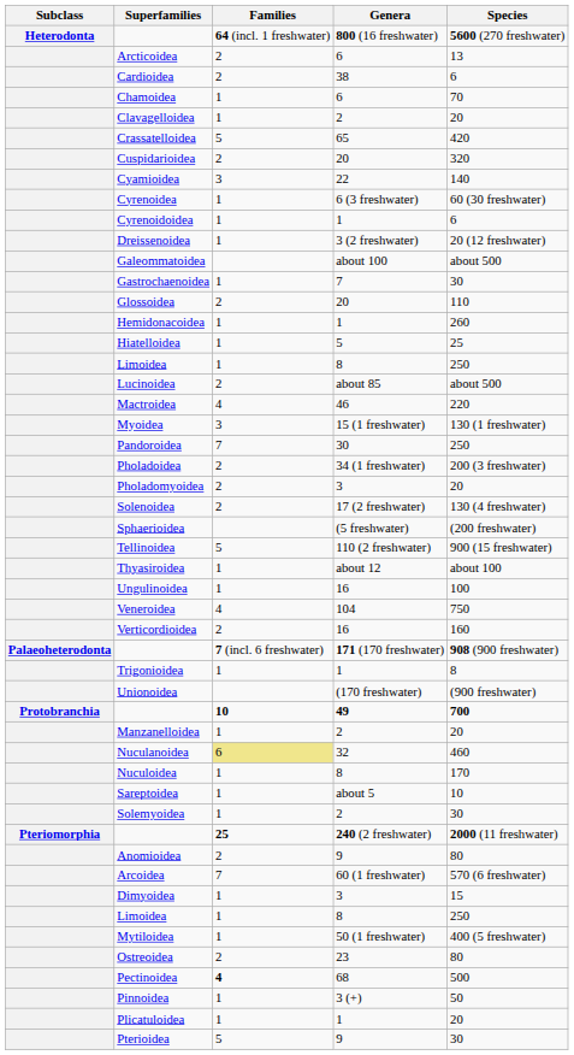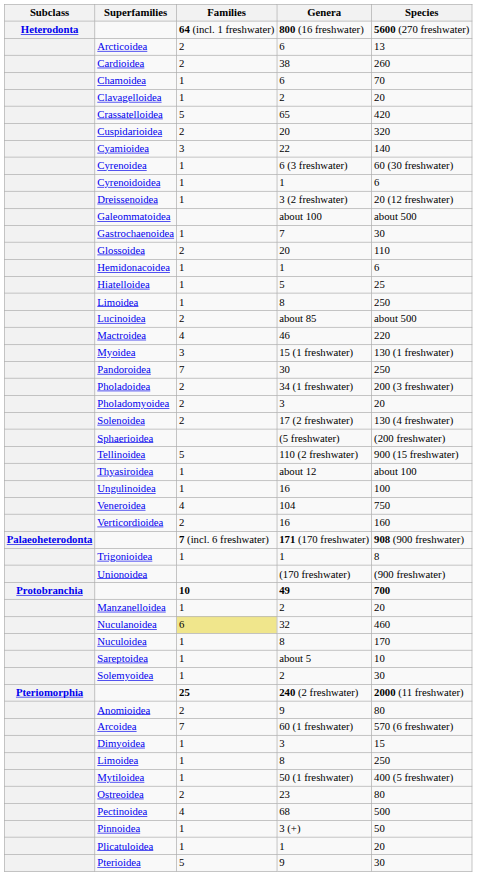 <table class="wikitable plainrowheaders sortable">
 <tr>
 <th scope="col">Subclass</th>
 <th scope="col">Superfamilies</th>
 <th scope="col">Families</th>
 <th scope="col">Genera</th>
 <th scope="col">Species</th>
 </tr>
 <tr>
 <th scope="row"><a href='#'>Heterodonta</a></th>
 <td></td>
 <td><strong>64</strong> (incl. 1 freshwater)</td>
 <td><strong>800</strong> (16 freshwater)</td>
 <td><strong>5600</strong> (270 freshwater)</td>
 </tr>
 <tr>
 <th scope="row"></th>
 <td><a href='#'>Arcticoidea</a></td>
 <td>2</td>
 <td>6</td>
 <td>13</td>
 </tr>
 <tr>
 <th scope="row"></th>
 <td><a href='#'>Cardioidea</a></td>
 <td>2</td>
 <td>38</td>
-<td>6</td>
+<td>260</td>
 </tr>
 <tr>
 <th scope="row"></th>
 <td><a href='#'>Chamoidea</a></td>
 <td>1</td>
 <td>6</td>
 <td>70</td>
 </tr>
 <tr>
 <th scope="row"></th>
 <td><a href='#'>Clavagelloidea</a></td>
 <td>1</td>
 <td>2</td>
 <td>20</td>
 </tr>
 <tr>
 <th scope="row"></th>
 <td><a href='#'>Crassatelloidea</a></td>
 <td>5</td>
 <td>65</td>
 <td>420</td>
 </tr>
 <tr>
 <th scope="row"></th>
 <td><a href='#'>Cuspidarioidea</a></td>
 <td>2</td>
 <td>20</td>
 <td>320</td>
 </tr>
 <tr>
 <th scope="row"></th>
 <td><a href='#'>Cyamioidea</a></td>
 <td>3</td>
 <td>22</td>
 <td>140</td>
 </tr>
 <tr>
 <th scope="row"></th>
 <td><a href='#'>Cyrenoidea</a></td>
 <td>1</td>
 <td>6 (3 freshwater)</td>
 <td>60 (30 freshwater)</td>
 </tr>
 <tr>
 <th scope="row"></th>
 <td><a href='#'>Cyrenoidoidea</a></td>
 <td>1</td>
 <td>1</td>
 <td>6</td>
 </tr>
 <tr>
 <th scope="row"></th>
 <td><a href='#'>Dreissenoidea</a></td>
 <td>1</td>
 <td>3 (2 freshwater)</td>
 <td>20 (12 freshwater)</td>
 </tr>
 <tr>
 <th scope="row"></th>
 <td><a href='#'>Galeommatoidea</a></td>
 <td></td>
 <td>about 100</td>
 <td>about 500</td>
 </tr>
 <tr>
 <th scope="row"></th>
 <td><a href='#'>Gastrochaenoidea</a></td>
 <td>1</td>
 <td>7</td>
 <td>30</td>
 </tr>
 <tr>
 <th scope="row"></th>
 <td><a href='#'>Glossoidea</a></td>
 <td>2</td>
 <td>20</td>
 <td>110</td>
 </tr>
 <tr>
 <th scope="row"></th>
 <td><a href='#'>Hemidonacoidea</a></td>
 <td>1</td>
 <td>1</td>
-<td>260</td>
+<td>6</td>
 </tr>
 <tr>
 <th scope="row"></th>
 <td><a href='#'>Hiatelloidea</a></td>
 <td>1</td>
 <td>5</td>
 <td>25</td>
 </tr>
 <tr>
 <th scope="row"></th>
 <td><a href='#'>Limoidea</a></td>
 <td>1</td>
 <td>8</td>
 <td>250</td>
 </tr>
 <tr>
 <th scope="row"></th>
 <td><a href='#'>Lucinoidea</a></td>
 <td>2</td>
 <td>about 85</td>
 <td>about 500</td>
 </tr>
 <tr>
 <th scope="row"></th>
 <td><a href='#'>Mactroidea</a></td>
 <td>4</td>
 <td>46</td>
 <td>220</td>
 </tr>
 <tr>
 <th scope="row"></th>
 <td><a href='#'>Myoidea</a></td>
 <td>3</td>
 <td>15 (1 freshwater)</td>
 <td>130 (1 freshwater)</td>
 </tr>
 <tr>
 <th scope="row"></th>
 <td><a href='#'>Pandoroidea</a></td>
 <td>7</td>
 <td>30</td>
 <td>250</td>
 </tr>
 <tr>
 <th scope="row"></th>
 <td><a href='#'>Pholadoidea</a></td>
 <td>2</td>
 <td>34 (1 freshwater)</td>
 <td>200 (3 freshwater)</td>
 </tr>
 <tr>
 <th scope="row"></th>
 <td><a href='#'>Pholadomyoidea</a></td>
 <td>2</td>
 <td>3</td>
 <td>20</td>
 </tr>
 <tr>
 <th scope="row"></th>
 <td><a href='#'>Solenoidea</a></td>
 <td>2</td>
 <td>17 (2 freshwater)</td>
 <td>130 (4 freshwater)</td>
 </tr>
 <tr>
 <th scope="row"></th>
 <td><a href='#'>Sphaerioidea</a></td>
 <td></td>
 <td>(5 freshwater)</td>
 <td>(200 freshwater)</td>
 </tr>
 <tr>
 <th scope="row"></th>
 <td><a href='#'>Tellinoidea</a></td>
 <td>5</td>
 <td>110 (2 freshwater)</td>
 <td>900 (15 freshwater)</td>
 </tr>
 <tr>
 <th scope="row"></th>
 <td><a href='#'>Thyasiroidea</a></td>
 <td>1</td>
 <td>about 12</td>
 <td>about 100</td>
 </tr>
 <tr>
 <th scope="row"></th>
 <td><a href='#'>Ungulinoidea</a></td>
 <td>1</td>
 <td>16</td>
 <td>100</td>
 </tr>
 <tr>
 <th scope="row"></th>
 <td><a href='#'>Veneroidea</a></td>
 <td>4</td>
 <td>104</td>
 <td>750</td>
 </tr>
 <tr>
 <th scope="row"></th>
 <td><a href='#'>Verticordioidea</a></td>
 <td>2</td>
 <td>16</td>
 <td>160</td>
 </tr>
 <tr>
 <th scope="row"><a href='#'>Palaeoheterodonta</a></th>
 <td></td>
 <td><strong>7</strong> (incl. 6 freshwater)</td>
 <td><strong>171</strong> (170 freshwater)</td>
 <td><strong>908</strong> (900 freshwater)</td>
 </tr>
 <tr>
 <th scope="row"></th>
 <td><a href='#'>Trigonioidea</a></td>
 <td>1</td>
 <td>1</td>
 <td>8</td>
 </tr>
 <tr>
 <th scope="row"></th>
 <td><a href='#'>Unionoidea</a></td>
 <td></td>
 <td>(170 freshwater)</td>
 <td>(900 freshwater)</td>
 </tr>
 <tr>
 <th scope="row"><a href='#'>Protobranchia</a></th>
 <td></td>
 <td><strong>10</strong></td>
 <td><strong>49</strong></td>
 <td><strong>700</strong></td>
 </tr>
 <tr>
 <th scope="row"></th>
 <td><a href='#'>Manzanelloidea</a></td>
 <td>1</td>
 <td>2</td>
 <td>20</td>
 </tr>
 <tr>
 <th scope="row"></th>
 <td><a href='#'>Nuculanoidea</a></td>
 <td style="background: khaki;">6</td>
 <td>32</td>
 <td>460</td>
 </tr>
 <tr>
 <th scope="row"></th>
 <td><a href='#'>Nuculoidea</a></td>
 <td>1</td>
 <td>8</td>
 <td>170</td>
 </tr>
 <tr>
 <th scope="row"></th>
 <td><a href='#'>Sareptoidea</a></td>
 <td>1</td>
 <td>about 5</td>
 <td>10</td>
 </tr>
 <tr>
 <th scope="row"></th>
 <td><a href='#'>Solemyoidea</a></td>
 <td>1</td>
 <td>2</td>
 <td>30</td>
 </tr>
 <tr>
 <th scope="row"><a href='#'>Pteriomorphia</a></th>
 <td></td>
 <td><strong>25</strong></td>
 <td><strong>240</strong> (2 freshwater)</td>
 <td><strong>2000</strong> (11 freshwater)</td>
 </tr>
 <tr>
 <th scope="row"></th>
 <td><a href='#'>Anomioidea</a></td>
 <td>2</td>
 <td>9</td>
 <td>80</td>
 </tr>
 <tr>
 <th scope="row"></th>
 <td><a href='#'>Arcoidea</a></td>
 <td>7</td>
 <td>60 (1 freshwater)</td>
 <td>570 (6 freshwater)</td>
 </tr>
 <tr>
 <th scope="row"></th>
 <td><a href='#'>Dimyoidea</a></td>
 <td>1</td>
 <td>3</td>
 <td>15</td>
 </tr>
 <tr>
 <th scope="row"></th>
 <td><a href='#'>Limoidea</a></td>
 <td>1</td>
 <td>8</td>
 <td>250</td>
 </tr>
 <tr>
 <th scope="row"></th>
 <td><a href='#'>Mytiloidea</a></td>
 <td>1</td>
 <td>50 (1 freshwater)</td>
 <td>400 (5 freshwater)</td>
 </tr>
 <tr>
 <th scope="row"></th>
 <td><a href='#'>Ostreoidea</a></td>
 <td>2</td>
 <td>23</td>
 <td>80</td>
 </tr>
 <tr>
 <th scope="row"></th>
 <td><a href='#'>Pectinoidea</a></td>
-<td><strong>4</strong></td>
+<td>4</td>
 <td>68</td>
 <td>500</td>
 </tr>
 <tr>
 <th scope="row"></th>
 <td><a href='#'>Pinnoidea</a></td>
 <td>1</td>
 <td>3 (+)</td>
 <td>50</td>
 </tr>
 <tr>
 <th scope="row"></th>
 <td><a href='#'>Plicatuloidea</a></td>
 <td>1</td>
 <td>1</td>
 <td>20</td>
 </tr>
 <tr>
 <th scope="row"></th>
 <td><a href='#'>Pterioidea</a></td>
 <td>5</td>
 <td>9</td>
 <td>30</td>
 </tr>
 </table>
